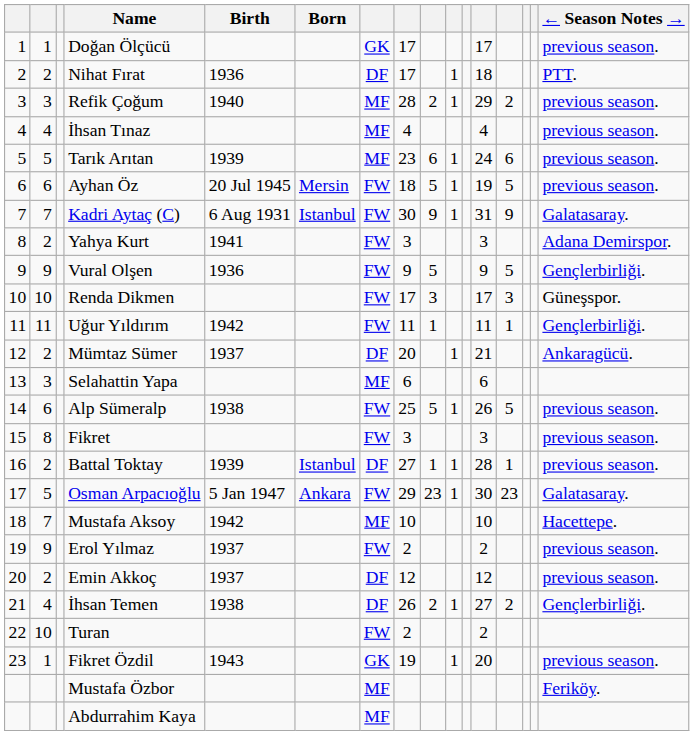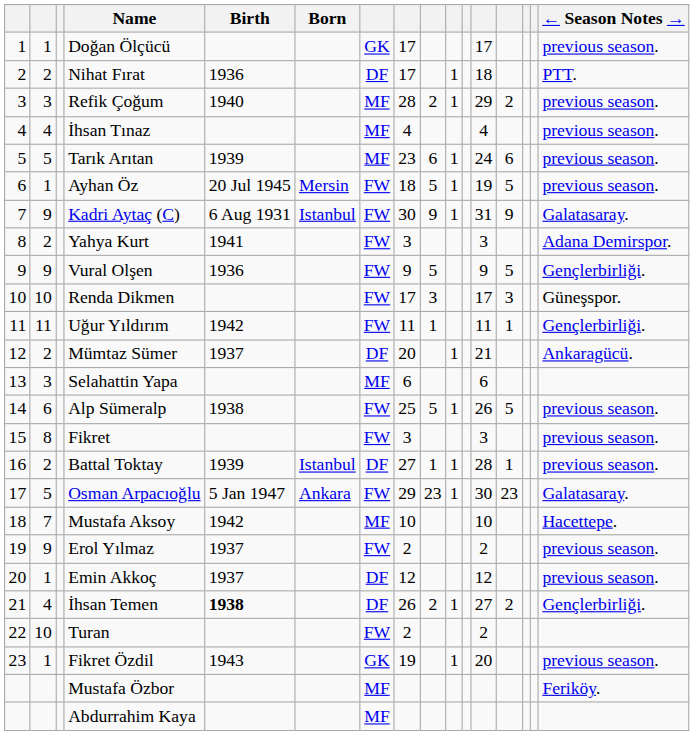 <table class="wikitable sortable">
 <tr>
 <th></th>
 <th></th>
 <th></th>
 <th>Name</th>
 <th>Birth</th>
 <th>Born</th>
 <th></th>
 <th></th>
 <th></th>
 <th></th>
 <th></th>
 <th></th>
 <th></th>
 <th></th>
 <th></th>
 <th><a href='#'>←</a> Season Notes <a href='#'>→</a></th>
 </tr>
 <tr>
 <td align="right">1</td>
 <td align="right">1</td>
 <td></td>
 <td>Doğan Ölçücü</td>
 <td></td>
 <td></td>
 <td align="center"><a href='#'>GK</a></td>
 <td align="center">17</td>
 <td></td>
 <td></td>
 <td></td>
 <td align="center">17</td>
 <td></td>
 <td></td>
 <td></td>
 <td> <a href='#'>previous season</a>.</td>
 </tr>
 <tr>
 <td align="right">2</td>
 <td align="right">2</td>
 <td></td>
 <td>Nihat Fırat</td>
 <td>1936</td>
 <td></td>
 <td align="center"><a href='#'>DF</a></td>
 <td align="center">17</td>
 <td></td>
 <td align="center">1</td>
 <td></td>
 <td align="center">18</td>
 <td></td>
 <td></td>
 <td></td>
 <td> <a href='#'>PTT</a>.</td>
 </tr>
 <tr>
 <td align="right">3</td>
 <td align="right">3</td>
 <td></td>
 <td>Refik Çoğum</td>
 <td>1940</td>
 <td></td>
 <td align="center"><a href='#'>MF</a></td>
 <td align="center">28</td>
 <td align="center">2</td>
 <td align="center">1</td>
 <td></td>
 <td align="center">29</td>
 <td align="center">2</td>
 <td></td>
 <td></td>
 <td> <a href='#'>previous season</a>.</td>
 </tr>
 <tr>
 <td align="right">4</td>
 <td align="right">4</td>
 <td></td>
 <td>İhsan Tınaz</td>
 <td></td>
 <td></td>
 <td align="center"><a href='#'>MF</a></td>
 <td align="center">4</td>
 <td></td>
 <td></td>
 <td></td>
 <td align="center">4</td>
 <td></td>
 <td></td>
 <td></td>
 <td> <a href='#'>previous season</a>.</td>
 </tr>
 <tr>
 <td align="right">5</td>
 <td align="right">5</td>
 <td></td>
 <td>Tarık Arıtan</td>
 <td>1939</td>
 <td></td>
 <td align="center"><a href='#'>MF</a></td>
 <td align="center">23</td>
 <td align="center">6</td>
 <td align="center">1</td>
 <td></td>
 <td align="center">24</td>
 <td align="center">6</td>
 <td></td>
 <td></td>
 <td> <a href='#'>previous season</a>.</td>
 </tr>
 <tr>
 <td align="right">6</td>
-<td align="right">6</td>
+<td align="right">1</td>
 <td></td>
 <td>Ayhan Öz</td>
 <td>20 Jul 1945</td>
 <td><a href='#'>Mersin</a></td>
 <td align="center"><a href='#'>FW</a></td>
 <td align="center">18</td>
 <td align="center">5</td>
 <td align="center">1</td>
 <td></td>
 <td align="center">19</td>
 <td align="center">5</td>
 <td></td>
 <td></td>
 <td> <a href='#'>previous season</a>.</td>
 </tr>
 <tr>
 <td align="right">7</td>
-<td align="right">7</td>
+<td align="right">9</td>
 <td></td>
 <td><a href='#'>Kadri Aytaç</a> (<a href='#'>C</a>)</td>
 <td>6 Aug 1931</td>
 <td><a href='#'>Istanbul</a></td>
 <td align="center"><a href='#'>FW</a></td>
 <td align="center">30</td>
 <td align="center">9</td>
 <td align="center">1</td>
 <td></td>
 <td align="center">31</td>
 <td align="center">9</td>
 <td></td>
 <td></td>
 <td> <a href='#'>Galatasaray</a>.</td>
 </tr>
 <tr>
 <td align="right">8</td>
 <td align="right">2</td>
 <td></td>
 <td>Yahya Kurt</td>
 <td>1941</td>
 <td></td>
 <td align="center"><a href='#'>FW</a></td>
 <td align="center">3</td>
 <td></td>
 <td></td>
 <td></td>
 <td align="center">3</td>
 <td></td>
 <td></td>
 <td></td>
 <td> <a href='#'>Adana Demirspor</a>.</td>
 </tr>
 <tr>
 <td align="right">9</td>
 <td align="right">9</td>
 <td></td>
 <td>Vural Olşen</td>
 <td>1936</td>
 <td></td>
 <td align="center"><a href='#'>FW</a></td>
 <td align="center">9</td>
 <td align="center">5</td>
 <td></td>
 <td></td>
 <td align="center">9</td>
 <td align="center">5</td>
 <td></td>
 <td></td>
 <td> <a href='#'>Gençlerbirliği</a>.</td>
 </tr>
 <tr>
 <td align="right">10</td>
 <td align="right">10</td>
 <td></td>
 <td>Renda Dikmen</td>
 <td></td>
 <td></td>
 <td align="center"><a href='#'>FW</a></td>
 <td align="center">17</td>
 <td align="center">3</td>
 <td></td>
 <td></td>
 <td align="center">17</td>
 <td align="center">3</td>
 <td></td>
 <td></td>
 <td> Güneşspor.</td>
 </tr>
 <tr>
 <td align="right">11</td>
 <td align="right">11</td>
 <td></td>
 <td>Uğur Yıldırım</td>
 <td>1942</td>
 <td></td>
 <td align="center"><a href='#'>FW</a></td>
 <td align="center">11</td>
 <td align="center">1</td>
 <td></td>
 <td></td>
 <td align="center">11</td>
 <td align="center">1</td>
 <td></td>
 <td></td>
 <td> <a href='#'>Gençlerbirliği</a>.</td>
 </tr>
 <tr>
 <td align="right">12</td>
 <td align="right">2</td>
 <td></td>
 <td>Mümtaz Sümer</td>
 <td>1937</td>
 <td></td>
 <td align="center"><a href='#'>DF</a></td>
 <td align="center">20</td>
 <td></td>
 <td align="center">1</td>
 <td></td>
 <td align="center">21</td>
 <td></td>
 <td></td>
 <td></td>
 <td> <a href='#'>Ankaragücü</a>.</td>
 </tr>
 <tr>
 <td align="right">13</td>
 <td align="right">3</td>
 <td></td>
 <td>Selahattin Yapa</td>
 <td></td>
 <td></td>
 <td align="center"><a href='#'>MF</a></td>
 <td align="center">6</td>
 <td></td>
 <td></td>
 <td></td>
 <td align="center">6</td>
 <td></td>
 <td></td>
 <td></td>
 <td> </td>
 </tr>
 <tr>
 <td align="right">14</td>
 <td align="right">6</td>
 <td></td>
 <td>Alp Sümeralp</td>
 <td>1938</td>
 <td></td>
 <td align="center"><a href='#'>FW</a></td>
 <td align="center">25</td>
 <td align="center">5</td>
 <td align="center">1</td>
 <td></td>
 <td align="center">26</td>
 <td align="center">5</td>
 <td></td>
 <td></td>
 <td> <a href='#'>previous season</a>.</td>
 </tr>
 <tr>
 <td align="right">15</td>
 <td align="right">8</td>
 <td></td>
 <td>Fikret</td>
 <td></td>
 <td></td>
 <td align="center"><a href='#'>FW</a></td>
 <td align="center">3</td>
 <td></td>
 <td></td>
 <td></td>
 <td align="center">3</td>
 <td></td>
 <td></td>
 <td></td>
 <td> <a href='#'>previous season</a>.</td>
 </tr>
 <tr>
 <td align="right">16</td>
 <td align="right">2</td>
 <td></td>
 <td>Battal Toktay</td>
 <td>1939</td>
 <td><a href='#'>Istanbul</a></td>
 <td align="center"><a href='#'>DF</a></td>
 <td align="center">27</td>
 <td align="center">1</td>
 <td align="center">1</td>
 <td></td>
 <td align="center">28</td>
 <td align="center">1</td>
 <td></td>
 <td></td>
 <td> <a href='#'>previous season</a>.</td>
 </tr>
 <tr>
 <td align="right">17</td>
 <td align="right">5</td>
 <td></td>
 <td><a href='#'>Osman Arpacıoğlu</a></td>
 <td>5 Jan 1947</td>
 <td><a href='#'>Ankara</a></td>
 <td align="center"><a href='#'>FW</a></td>
 <td align="center">29</td>
 <td align="center">23</td>
 <td align="center">1</td>
 <td></td>
 <td align="center">30</td>
 <td align="center">23</td>
 <td></td>
 <td></td>
 <td> <a href='#'>Galatasaray</a>.</td>
 </tr>
 <tr>
 <td align="right">18</td>
 <td align="right">7</td>
 <td></td>
 <td>Mustafa Aksoy</td>
 <td>1942</td>
 <td></td>
 <td align="center"><a href='#'>MF</a></td>
 <td align="center">10</td>
 <td></td>
 <td></td>
 <td></td>
 <td align="center">10</td>
 <td></td>
 <td></td>
 <td></td>
 <td> <a href='#'>Hacettepe</a>.</td>
 </tr>
 <tr>
 <td align="right">19</td>
 <td align="right">9</td>
 <td></td>
 <td>Erol Yılmaz</td>
 <td>1937</td>
 <td></td>
 <td align="center"><a href='#'>FW</a></td>
 <td align="center">2</td>
 <td></td>
 <td></td>
 <td></td>
 <td align="center">2</td>
 <td></td>
 <td></td>
 <td></td>
 <td> <a href='#'>previous season</a>.</td>
 </tr>
 <tr>
 <td align="right">20</td>
-<td align="right">2</td>
+<td align="right">1</td>
 <td></td>
 <td>Emin Akkoç</td>
 <td>1937</td>
 <td></td>
 <td align="center"><a href='#'>DF</a></td>
 <td align="center">12</td>
 <td></td>
 <td></td>
 <td></td>
 <td align="center">12</td>
 <td></td>
 <td></td>
 <td></td>
 <td> <a href='#'>previous season</a>.</td>
 </tr>
 <tr>
 <td align="right">21</td>
 <td align="right">4</td>
 <td></td>
 <td>İhsan Temen</td>
-<td>1938</td>
+<td><strong>1938</strong></td>
 <td></td>
 <td align="center"><a href='#'>DF</a></td>
 <td align="center">26</td>
 <td align="center">2</td>
 <td align="center">1</td>
 <td></td>
 <td align="center">27</td>
 <td align="center">2</td>
 <td></td>
 <td></td>
 <td> <a href='#'>Gençlerbirliği</a>.</td>
 </tr>
 <tr>
 <td align="right">22</td>
 <td align="right">10</td>
 <td></td>
 <td>Turan</td>
 <td></td>
 <td></td>
 <td align="center"><a href='#'>FW</a></td>
 <td align="center">2</td>
 <td></td>
 <td></td>
 <td></td>
 <td align="center">2</td>
 <td></td>
 <td></td>
 <td></td>
 <td></td>
 </tr>
 <tr>
 <td align="right">23</td>
 <td align="right">1</td>
 <td></td>
 <td>Fikret Özdil</td>
 <td>1943</td>
 <td></td>
 <td align="center"><a href='#'>GK</a></td>
 <td align="center">19</td>
 <td></td>
 <td align="center">1</td>
 <td></td>
 <td align="center">20</td>
 <td></td>
 <td></td>
 <td></td>
 <td> <a href='#'>previous season</a>.</td>
 </tr>
 <tr>
 <td align="right"></td>
 <td align="right"></td>
 <td></td>
 <td>Mustafa Özbor</td>
 <td></td>
 <td></td>
 <td align="center"><a href='#'>MF</a></td>
 <td></td>
 <td></td>
 <td></td>
 <td></td>
 <td></td>
 <td></td>
 <td></td>
 <td></td>
 <td> <a href='#'>Feriköy</a>.</td>
 </tr>
 <tr>
 <td align="right"></td>
 <td align="right"></td>
 <td></td>
 <td>Abdurrahim Kaya</td>
 <td></td>
 <td></td>
 <td align="center"><a href='#'>MF</a></td>
 <td></td>
 <td></td>
 <td></td>
 <td></td>
 <td></td>
 <td></td>
 <td></td>
 <td></td>
 <td></td>
 </tr>
 </table>
